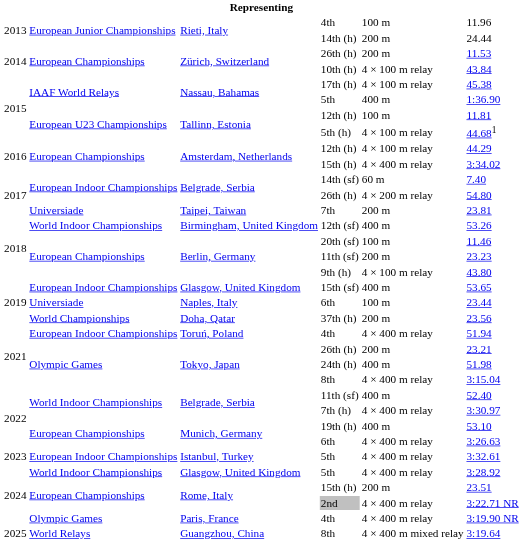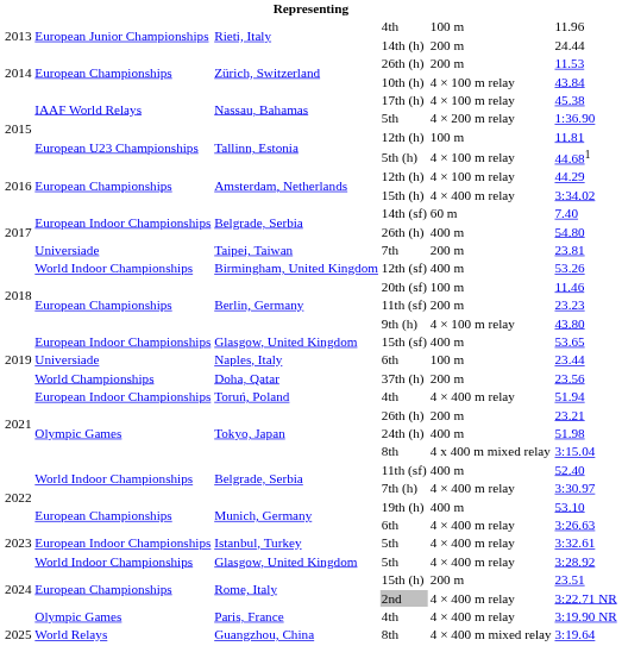 <table>
 <tr>
 <th colspan="6">Representing </th>
 </tr>
 <tr>
 <td rowspan=2>2013</td>
 <td rowspan=2><a href='#'>European Junior Championships</a></td>
 <td rowspan=2><a href='#'>Rieti, Italy</a></td>
 <td>4th</td>
 <td>100 m</td>
 <td>11.96</td>
 </tr>
 <tr>
 <td>14th (h)</td>
 <td>200 m</td>
 <td>24.44</td>
 </tr>
 <tr>
 <td rowspan=2>2014</td>
 <td rowspan=2><a href='#'>European Championships</a></td>
 <td rowspan=2><a href='#'>Zürich, Switzerland</a></td>
 <td>26th (h)</td>
 <td>200 m</td>
 <td><a href='#'>11.53</a></td>
 </tr>
 <tr>
 <td>10th (h)</td>
 <td>4 × 100 m relay</td>
 <td><a href='#'>43.84</a></td>
 </tr>
 <tr>
 <td rowspan=4>2015</td>
 <td rowspan=2><a href='#'>IAAF World Relays</a></td>
 <td rowspan=2><a href='#'>Nassau, Bahamas</a></td>
 <td>17th (h)</td>
 <td>4 × 100 m relay</td>
 <td><a href='#'>45.38</a></td>
 </tr>
 <tr>
 <td>5th</td>
-<td>400 m</td>
+<td>4 × 200 m relay</td>
 <td><a href='#'>1:36.90</a></td>
 </tr>
 <tr>
 <td rowspan=2><a href='#'>European U23 Championships</a></td>
 <td rowspan=2><a href='#'>Tallinn, Estonia</a></td>
 <td>12th (h)</td>
 <td>100 m</td>
 <td><a href='#'>11.81</a></td>
 </tr>
 <tr>
 <td>5th (h)</td>
 <td>4 × 100 m relay</td>
 <td><a href='#'>44.68</a><sup>1</sup></td>
 </tr>
 <tr>
 <td rowspan=2>2016</td>
 <td rowspan=2><a href='#'>European Championships</a></td>
 <td rowspan=2><a href='#'>Amsterdam, Netherlands</a></td>
 <td>12th (h)</td>
 <td>4 × 100 m relay</td>
 <td><a href='#'>44.29</a></td>
 </tr>
 <tr>
 <td>15th (h)</td>
 <td>4 × 400 m relay</td>
 <td><a href='#'>3:34.02</a></td>
 </tr>
 <tr>
 <td rowspan=3>2017</td>
 <td rowspan=2><a href='#'>European Indoor Championships</a></td>
 <td rowspan=2><a href='#'>Belgrade, Serbia</a></td>
 <td>14th (sf)</td>
 <td>60 m</td>
 <td><a href='#'>7.40</a></td>
 </tr>
 <tr>
 <td>26th (h)</td>
-<td>4 × 200 m relay</td>
+<td>400 m</td>
 <td><a href='#'>54.80</a></td>
 </tr>
 <tr>
 <td><a href='#'>Universiade</a></td>
 <td><a href='#'>Taipei, Taiwan</a></td>
 <td>7th</td>
 <td>200 m</td>
 <td><a href='#'>23.81</a></td>
 </tr>
 <tr>
 <td rowspan=4>2018</td>
 <td><a href='#'>World Indoor Championships</a></td>
 <td><a href='#'>Birmingham, United Kingdom</a></td>
 <td>12th (sf)</td>
 <td>400 m</td>
 <td><a href='#'>53.26</a></td>
 </tr>
 <tr>
 <td rowspan=3><a href='#'>European Championships</a></td>
 <td rowspan=3><a href='#'>Berlin, Germany</a></td>
 <td>20th (sf)</td>
 <td>100 m</td>
 <td><a href='#'>11.46</a></td>
 </tr>
 <tr>
 <td>11th (sf)</td>
 <td>200 m</td>
 <td><a href='#'>23.23</a></td>
 </tr>
 <tr>
 <td>9th (h)</td>
 <td>4 × 100 m relay</td>
 <td><a href='#'>43.80</a></td>
 </tr>
 <tr>
 <td rowspan=3>2019</td>
 <td><a href='#'>European Indoor Championships</a></td>
 <td><a href='#'>Glasgow, United Kingdom</a></td>
 <td>15th (sf)</td>
 <td>400 m</td>
 <td><a href='#'>53.65</a></td>
 </tr>
 <tr>
 <td><a href='#'>Universiade</a></td>
 <td><a href='#'>Naples, Italy</a></td>
 <td>6th</td>
 <td>100 m</td>
 <td><a href='#'>23.44</a></td>
 </tr>
 <tr>
 <td><a href='#'>World Championships</a></td>
 <td><a href='#'>Doha, Qatar</a></td>
 <td>37th (h)</td>
 <td>200 m</td>
 <td><a href='#'>23.56</a></td>
 </tr>
 <tr>
 <td rowspan=4>2021</td>
 <td><a href='#'>European Indoor Championships</a></td>
 <td><a href='#'>Toruń, Poland</a></td>
 <td>4th</td>
 <td>4 × 400 m relay</td>
 <td><a href='#'>51.94</a></td>
 </tr>
 <tr>
 <td rowspan=3><a href='#'>Olympic Games</a></td>
 <td rowspan=3><a href='#'>Tokyo, Japan</a></td>
 <td>26th (h)</td>
 <td>200 m</td>
 <td><a href='#'>23.21</a></td>
 </tr>
 <tr>
 <td>24th (h)</td>
 <td>400 m</td>
 <td><a href='#'>51.98</a></td>
 </tr>
 <tr>
 <td>8th</td>
-<td>4 × 400 m relay</td>
+<td>4 x 400 m mixed relay</td>
 <td><a href='#'>3:15.04</a></td>
 </tr>
 <tr>
 <td rowspan=4>2022</td>
 <td rowspan=2><a href='#'>World Indoor Championships</a></td>
 <td rowspan=2><a href='#'>Belgrade, Serbia</a></td>
 <td>11th (sf)</td>
 <td>400 m</td>
 <td><a href='#'>52.40</a></td>
 </tr>
 <tr>
 <td>7th (h)</td>
 <td>4 × 400 m relay</td>
 <td><a href='#'>3:30.97</a></td>
 </tr>
 <tr>
 <td rowspan=2><a href='#'>European Championships</a></td>
 <td rowspan=2><a href='#'>Munich, Germany</a></td>
 <td>19th (h)</td>
 <td>400 m</td>
 <td><a href='#'>53.10</a></td>
 </tr>
 <tr>
 <td>6th</td>
 <td>4 × 400 m relay</td>
 <td><a href='#'>3:26.63</a></td>
 </tr>
 <tr>
 <td>2023</td>
 <td><a href='#'>European Indoor Championships</a></td>
 <td><a href='#'>Istanbul, Turkey</a></td>
 <td>5th</td>
 <td>4 × 400 m relay</td>
 <td><a href='#'>3:32.61</a></td>
 </tr>
 <tr>
 <td rowspan=4>2024</td>
 <td><a href='#'>World Indoor Championships</a></td>
 <td><a href='#'>Glasgow, United Kingdom</a></td>
 <td>5th</td>
 <td>4 × 400 m relay</td>
 <td><a href='#'>3:28.92</a></td>
 </tr>
 <tr>
 <td rowspan=2><a href='#'>European Championships</a></td>
 <td rowspan=2><a href='#'>Rome, Italy</a></td>
 <td>15th (h)</td>
 <td>200 m</td>
 <td><a href='#'>23.51</a></td>
 </tr>
 <tr>
 <td bgcolor=silver>2nd</td>
 <td>4 × 400 m relay</td>
 <td><a href='#'>3:22.71 NR</a></td>
 </tr>
 <tr>
 <td><a href='#'>Olympic Games</a></td>
 <td><a href='#'>Paris, France</a></td>
 <td bgcolor=>4th</td>
 <td>4 × 400 m relay</td>
 <td><a href='#'>3:19.90	NR</a></td>
 </tr>
 <tr>
 <td>2025</td>
 <td><a href='#'>World Relays</a></td>
 <td><a href='#'>Guangzhou, China</a></td>
 <td>8th</td>
 <td>4 × 400 m mixed relay</td>
 <td><a href='#'>3:19.64</a></td>
 </tr>
 </table>
